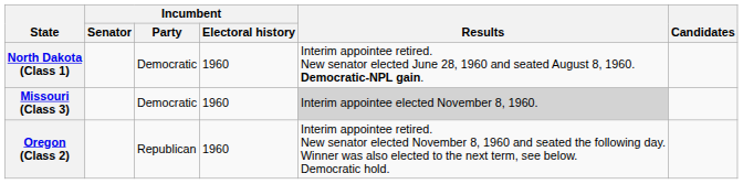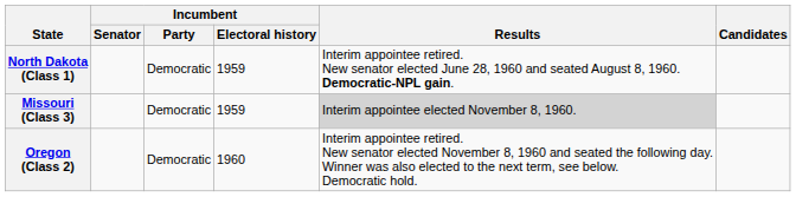 <table class="wikitable sortable">
 <tr valign=bottom>
 <th rowspan=2>State</th>
 <th colspan=3>Incumbent</th>
 <th rowspan=2>Results</th>
 <th rowspan=2>Candidates</th>
 </tr>
 <tr>
 <th>Senator</th>
 <th>Party</th>
 <th>Electoral history</th>
 </tr>
 <tr>
 <th><a href='#'>North Dakota</a><br>(Class 1)</th>
 <td></td>
 <td>Democratic</td>
-<td nowrap>1960 </td>
+<td nowrap>1959 </td>
 <td>Interim appointee retired.<br>New senator elected June 28, 1960 and seated August 8, 1960.<br><strong>Democratic-NPL gain</strong>.</td>
 <td nowrap></td>
 </tr>
 <tr>
 <th><a href='#'>Missouri</a><br>(Class 3)</th>
 <td></td>
 <td>Democratic</td>
-<td nowrap data-sort-value="1960-09-23">1960 </td>
+<td nowrap data-sort-value="1960-09-23">1959 </td>
 <td style="background: lightgrey;">Interim appointee elected November 8, 1960.</td>
 <td nowrap></td>
 </tr>
 <tr>
 <th><a href='#'>Oregon</a><br>(Class 2)</th>
 <td></td>
-<td>Republican</td>
+<td>Democratic</td>
 <td nowrap data-sort-value="1960-03-16">1960 </td>
 <td>Interim appointee retired.<br>New senator elected November 8, 1960 and seated the following day.<br>Winner was also elected to the next term, see below.<br>Democratic hold.</td>
 <td nowrap></td>
 </tr>
 </table>
